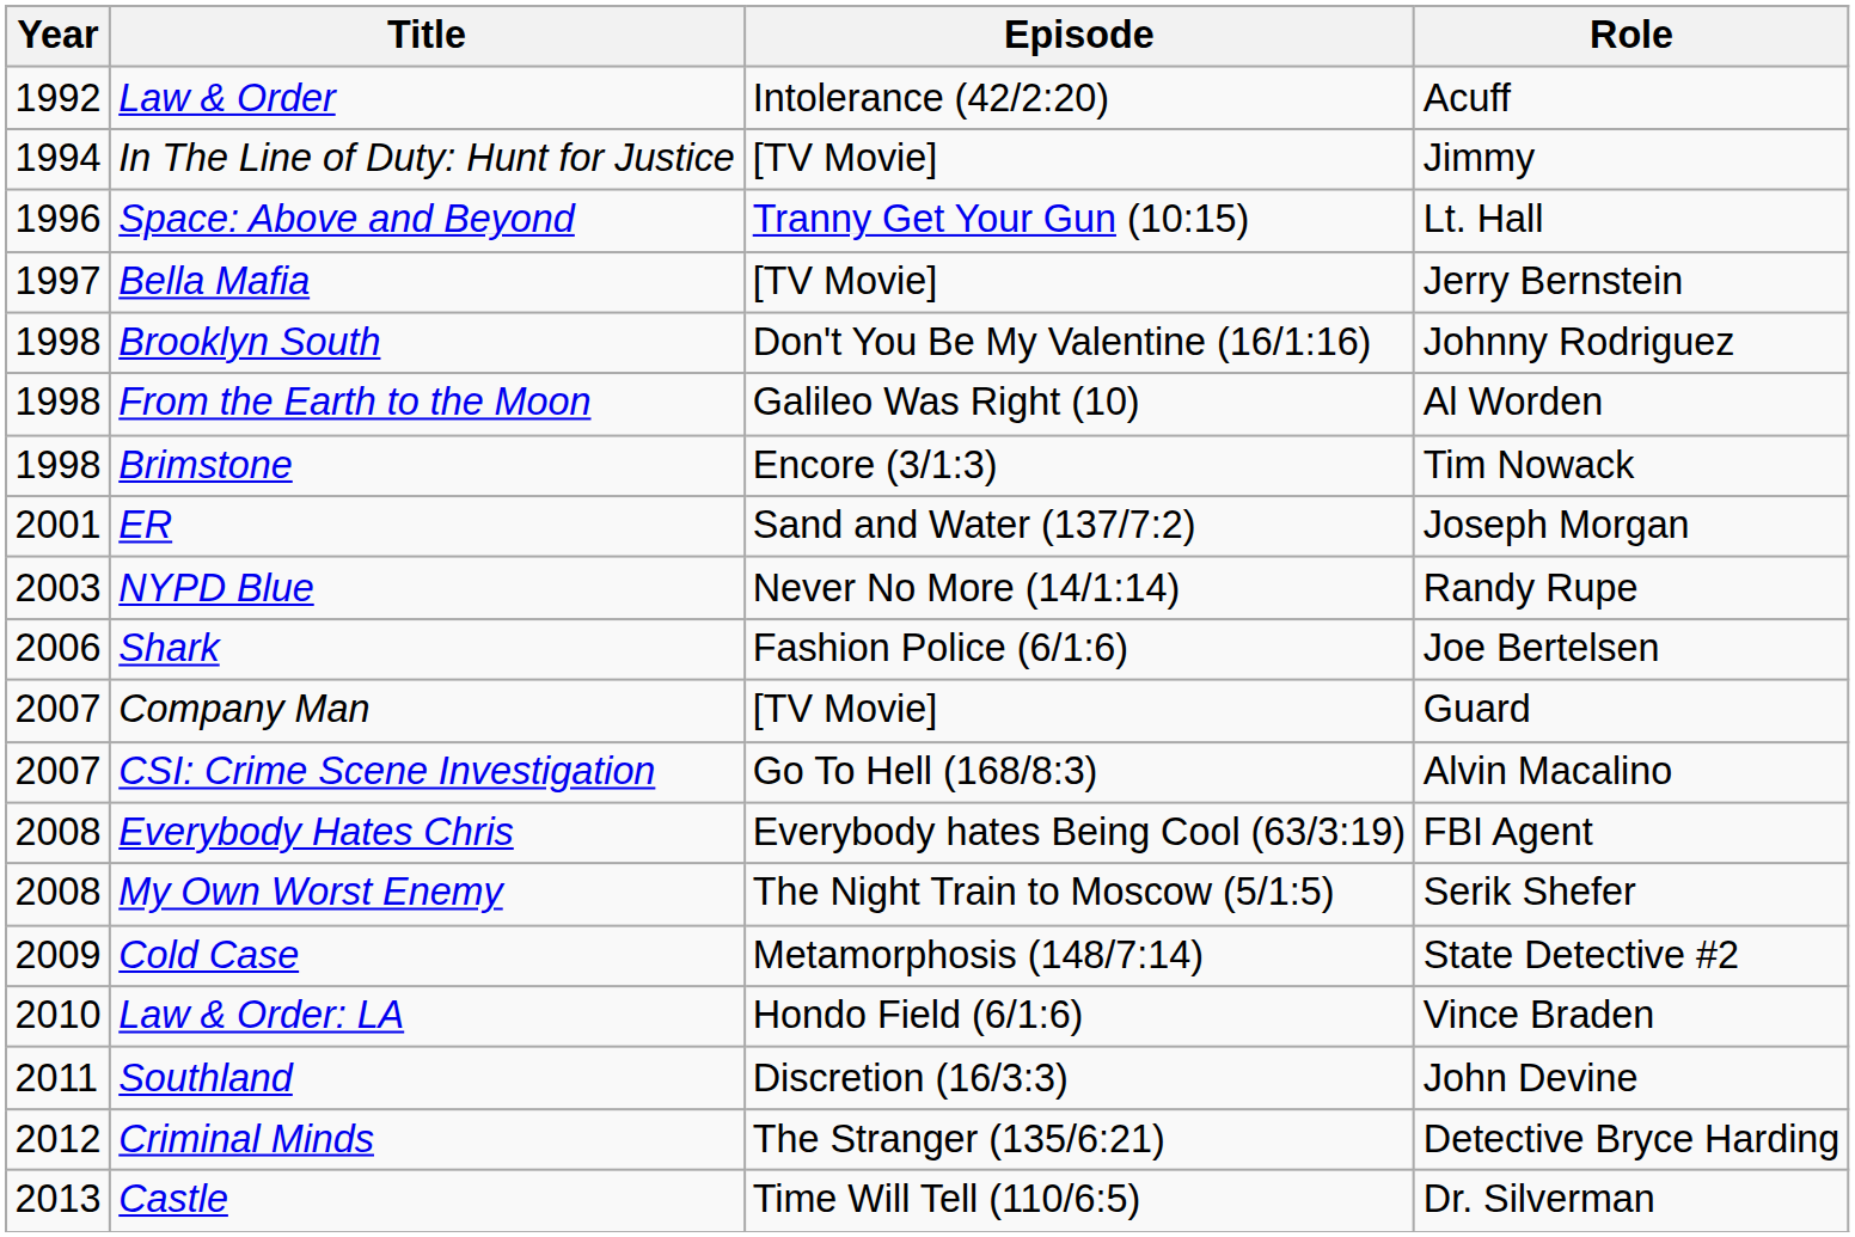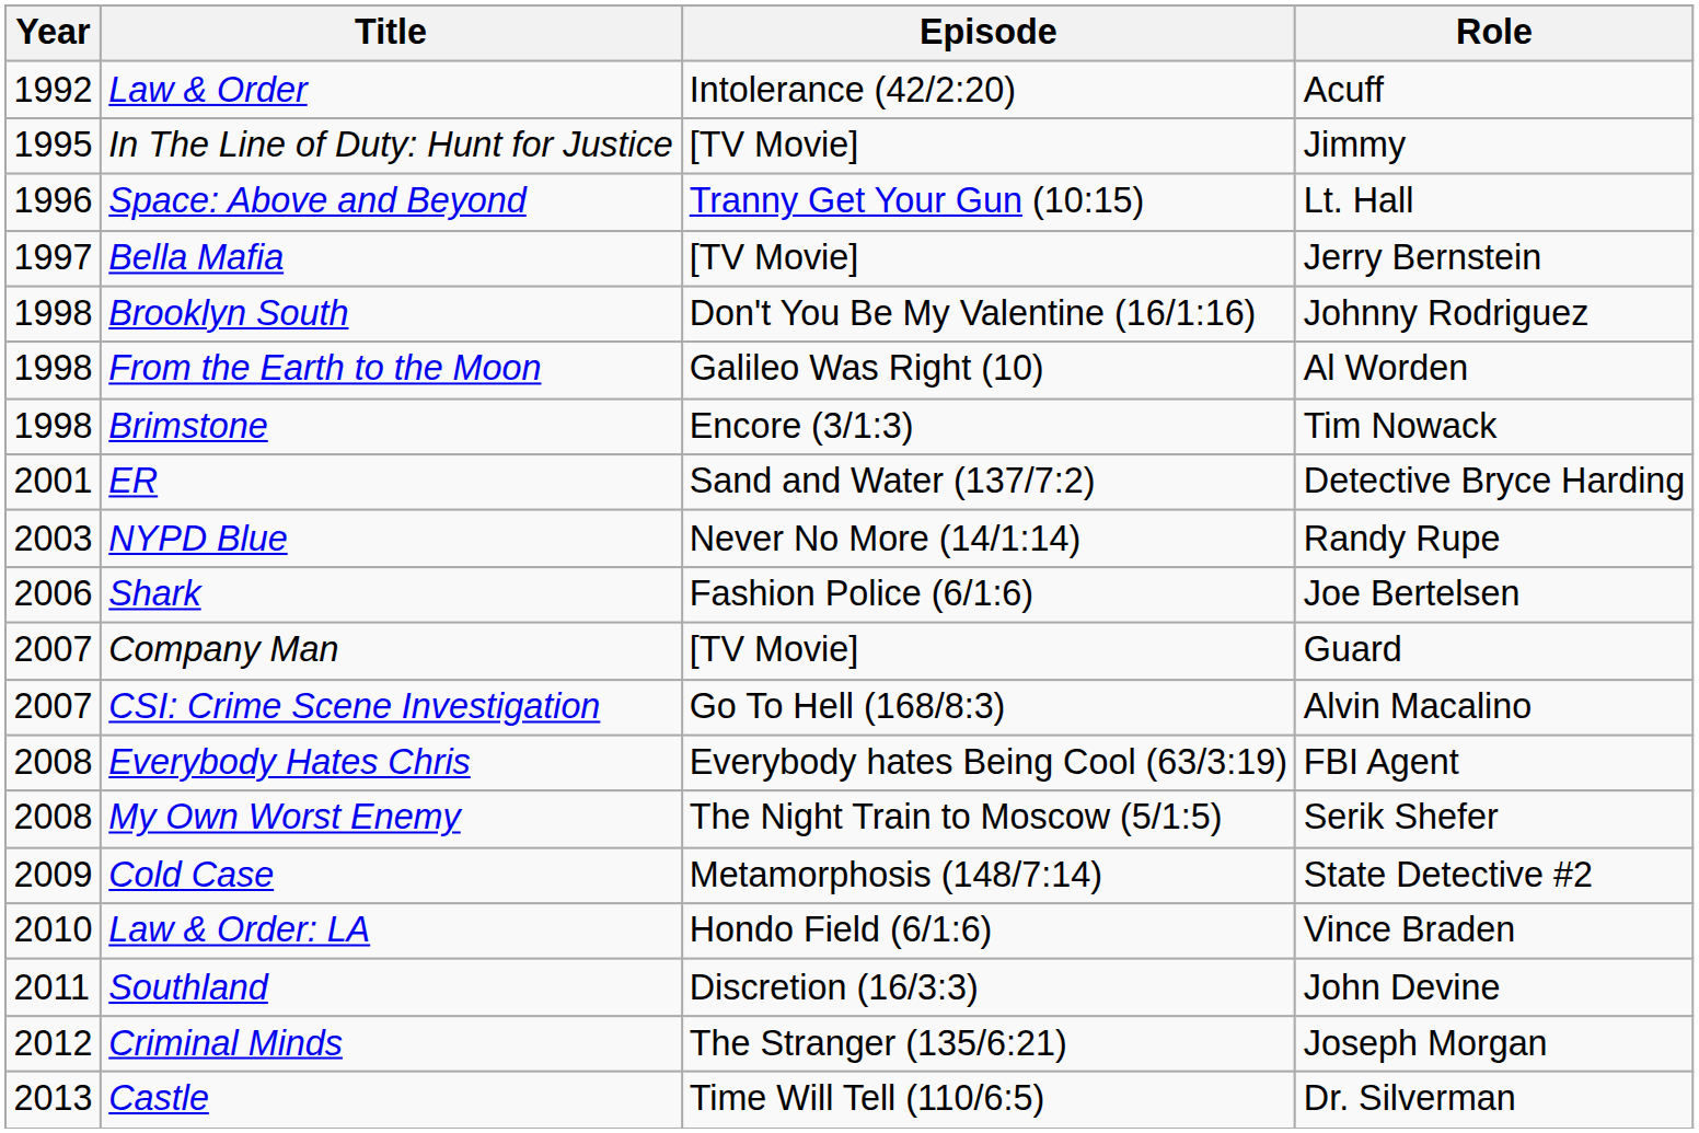 <table class="wikitable sortable">
 <tr>
 <th>Year</th>
 <th>Title</th>
 <th>Episode</th>
 <th>Role</th>
 </tr>
 <tr>
 <td>1992</td>
 <td><em><a href='#'>Law & Order</a></em></td>
 <td>Intolerance (42/2:20)</td>
 <td>Acuff</td>
 </tr>
 <tr>
-<td>1994</td>
+<td>1995</td>
 <td><em>In The Line of Duty: Hunt for Justice</em></td>
 <td>[TV Movie]</td>
 <td>Jimmy</td>
 </tr>
 <tr>
 <td>1996</td>
 <td><em><a href='#'>Space: Above and Beyond</a></em></td>
 <td><a href='#'>Tranny Get Your Gun</a> (10:15)</td>
 <td>Lt. Hall</td>
 </tr>
 <tr>
 <td>1997</td>
 <td><em><a href='#'>Bella Mafia</a></em></td>
 <td>[TV Movie]</td>
 <td>Jerry Bernstein</td>
 </tr>
 <tr>
 <td>1998</td>
 <td><em><a href='#'>Brooklyn South</a></em></td>
 <td>Don't You Be My Valentine (16/1:16)</td>
 <td>Johnny Rodriguez</td>
 </tr>
 <tr>
 <td>1998</td>
 <td><em><a href='#'>From the Earth to the Moon</a></em></td>
 <td>Galileo Was Right (10)</td>
 <td>Al Worden</td>
 </tr>
 <tr>
 <td>1998</td>
 <td><em><a href='#'>Brimstone</a></em></td>
 <td>Encore (3/1:3)</td>
 <td>Tim Nowack</td>
 </tr>
 <tr>
 <td>2001</td>
 <td><em><a href='#'>ER</a></em></td>
 <td>Sand and Water (137/7:2)</td>
-<td>Joseph Morgan</td>
+<td>Detective Bryce Harding</td>
 </tr>
 <tr>
 <td>2003</td>
 <td><em><a href='#'>NYPD Blue</a></em></td>
 <td>Never No More (14/1:14)</td>
 <td>Randy Rupe</td>
 </tr>
 <tr>
 <td>2006</td>
 <td><em><a href='#'>Shark</a></em></td>
 <td>Fashion Police (6/1:6)</td>
 <td>Joe Bertelsen</td>
 </tr>
 <tr>
 <td>2007</td>
 <td><em>Company Man</em></td>
 <td>[TV Movie]</td>
 <td>Guard</td>
 </tr>
 <tr>
 <td>2007</td>
 <td><em><a href='#'>CSI: Crime Scene Investigation</a></em></td>
 <td>Go To Hell (168/8:3)</td>
 <td>Alvin Macalino</td>
 </tr>
 <tr>
 <td>2008</td>
 <td><em><a href='#'>Everybody Hates Chris</a></em></td>
 <td>Everybody hates Being Cool (63/3:19)</td>
 <td>FBI Agent</td>
 </tr>
 <tr>
 <td>2008</td>
 <td><em><a href='#'>My Own Worst Enemy</a></em></td>
 <td>The Night Train to Moscow (5/1:5)</td>
 <td>Serik Shefer</td>
 </tr>
 <tr>
 <td>2009</td>
 <td><em><a href='#'>Cold Case</a></em></td>
 <td>Metamorphosis (148/7:14)</td>
 <td>State Detective #2</td>
 </tr>
 <tr>
 <td>2010</td>
 <td><em><a href='#'>Law & Order: LA</a></em></td>
 <td>Hondo Field (6/1:6)</td>
 <td>Vince Braden</td>
 </tr>
 <tr>
 <td>2011</td>
 <td><em><a href='#'>Southland</a></em></td>
 <td>Discretion (16/3:3)</td>
 <td>John Devine</td>
 </tr>
 <tr>
 <td>2012</td>
 <td><em><a href='#'>Criminal Minds</a></em></td>
 <td>The Stranger (135/6:21)</td>
-<td>Detective Bryce Harding</td>
+<td>Joseph Morgan</td>
 </tr>
 <tr>
 <td>2013</td>
 <td><em><a href='#'>Castle</a></em></td>
 <td>Time Will Tell (110/6:5)</td>
 <td>Dr. Silverman</td>
 </tr>
 <tr>
 </tr>
 </table>
